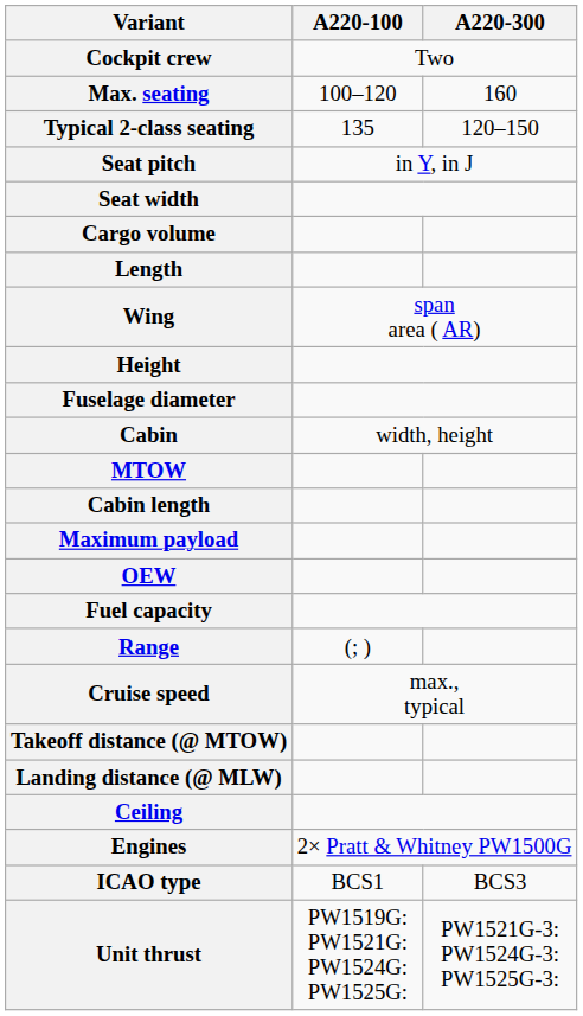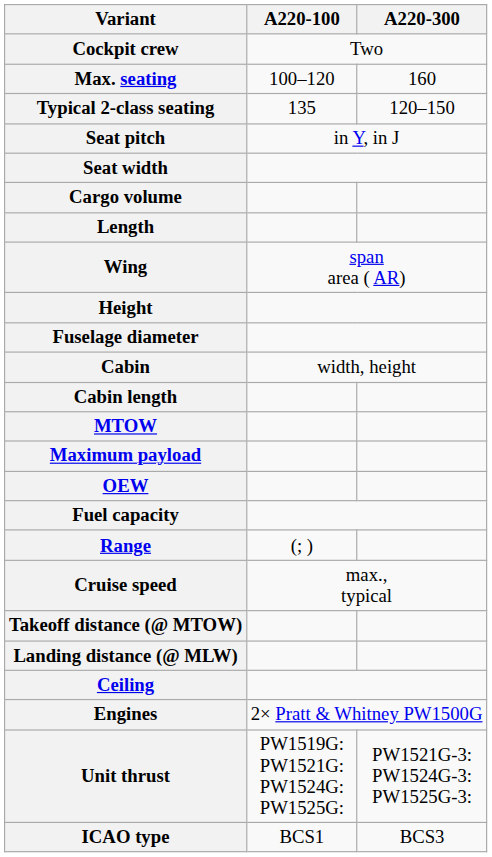 <table class="wikitable sticky-header" style="text-align:center;">
 <tr>
 <th>Variant</th>
 <th>A220-100</th>
 <th>A220-300</th>
 </tr>
 <tr>
 <th>Cockpit crew</th>
 <td colspan=2>Two</td>
 </tr>
 <tr>
 <th>Max. <a href='#'>seating</a></th>
 <td>100–120</td>
 <td>160</td>
 </tr>
 <tr>
 <th>Typical 2-class seating</th>
 <td>135</td>
 <td>120–150</td>
 </tr>
 <tr>
 <th>Seat pitch</th>
 <td colspan=2> in <a href='#'>Y</a>,  in J</td>
 </tr>
 <tr>
 <th>Seat width</th>
 <td colspan=2></td>
 </tr>
 <tr>
 <th>Cargo volume</th>
 <td></td>
 <td></td>
 </tr>
 <tr>
 <th>Length</th>
 <td></td>
 <td></td>
 </tr>
 <tr>
 <th>Wing</th>
 <td colspan=2> <a href='#'>span</a><br> area ( <a href='#'>AR</a>)</td>
 </tr>
 <tr>
 <th>Height</th>
 <td colspan=2></td>
 </tr>
 <tr>
 <th>Fuselage diameter</th>
 <td colspan=2></td>
 </tr>
 <tr>
 <th>Cabin</th>
 <td colspan=2> width,  height</td>
 </tr>
 <tr>
-<th><a href='#'>MTOW</a></th>
+<th>Cabin length</th>
 <td></td>
 <td></td>
 </tr>
 <tr>
-<th>Cabin length</th>
+<th><a href='#'>MTOW</a></th>
 <td></td>
 <td></td>
 </tr>
 <tr>
 <th><a href='#'>Maximum payload</a></th>
 <td></td>
 <td></td>
 </tr>
 <tr>
 <th><a href='#'>OEW</a></th>
 <td></td>
 <td></td>
 </tr>
 <tr>
 <th>Fuel capacity</th>
 <td colspan=2></td>
 </tr>
 <tr>
 <th><a href='#'>Range</a></th>
 <td> (; )</td>
 <td></td>
 </tr>
 <tr>
 <th>Cruise speed</th>
 <td colspan=2> max.,<br>  typical</td>
 </tr>
 <tr>
 <th>Takeoff distance (@ MTOW)</th>
 <td></td>
 <td></td>
 </tr>
 <tr>
 <th>Landing distance (@ MLW)</th>
 <td></td>
 <td></td>
 </tr>
 <tr>
 <th><a href='#'>Ceiling</a></th>
 <td colspan=2></td>
 </tr>
 <tr>
 <th>Engines</th>
 <td colspan=2>2× <a href='#'>Pratt & Whitney PW1500G</a></td>
 </tr>
 <tr>
+<th>Unit thrust</th>
+<td>PW1519G: <br> PW1521G: <br> PW1524G: <br> PW1525G: </td>
+<td>PW1521G-3: <br>PW1524G-3: <br>PW1525G-3: </td>
+</tr>
+<tr>
 <th>ICAO type</th>
 <td>BCS1</td>
 <td>BCS3</td>
 </tr>
-<tr>
-<th>Unit thrust</th>
-<td>PW1519G: <br> PW1521G: <br> PW1524G: <br> PW1525G: </td>
-<td>PW1521G-3: <br>PW1524G-3: <br>PW1525G-3: </td>
-</tr>
 </table>
